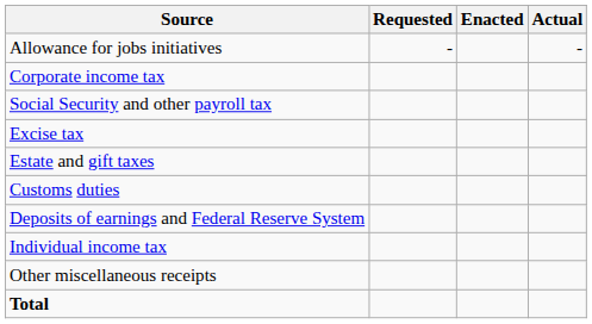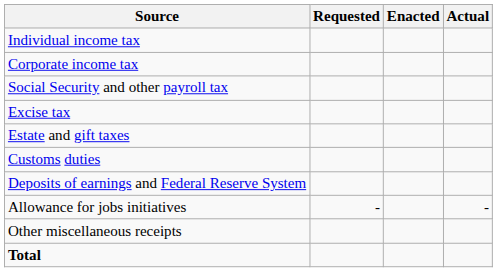 <table class="wikitable sortable">
 <tr>
 <th>Source</th>
 <th>Requested</th>
 <th>Enacted</th>
 <th>Actual</th>
 </tr>
 <tr>
-<td>Allowance for jobs initiatives</td>
-<td style="text-align:right">-</td>
+<td><a href='#'>Individual income tax</a></td>
 <td style="text-align:right"></td>
-<td style="text-align:right">-</td>
+<td style="text-align:right"></td>
+<td style="text-align:right"></td>
 </tr>
 <tr>
 <td><a href='#'>Corporate income tax</a></td>
 <td style="text-align:right"></td>
 <td style="text-align:right"></td>
 <td style="text-align:right"></td>
 </tr>
 <tr>
 <td><a href='#'>Social Security</a> and other <a href='#'>payroll tax</a></td>
 <td style="text-align:right"></td>
 <td style="text-align:right"></td>
 <td style="text-align:right"></td>
 </tr>
 <tr>
 <td><a href='#'>Excise tax</a></td>
 <td style="text-align:right"></td>
 <td style="text-align:right"></td>
 <td style="text-align:right"></td>
 </tr>
 <tr>
 <td><a href='#'>Estate</a> and <a href='#'>gift taxes</a></td>
 <td style="text-align:right"></td>
 <td style="text-align:right"></td>
 <td style="text-align:right"></td>
 </tr>
 <tr>
 <td><a href='#'>Customs</a> <a href='#'>duties</a></td>
 <td style="text-align:right"></td>
 <td style="text-align:right"></td>
 <td style="text-align:right"></td>
 </tr>
 <tr>
 <td><a href='#'>Deposits of earnings</a> and <a href='#'>Federal Reserve System</a></td>
 <td style="text-align:right"></td>
 <td style="text-align:right"></td>
 <td style="text-align:right"></td>
 </tr>
 <tr>
-<td><a href='#'>Individual income tax</a></td>
+<td>Allowance for jobs initiatives</td>
+<td style="text-align:right">-</td>
 <td style="text-align:right"></td>
-<td style="text-align:right"></td>
-<td style="text-align:right"></td>
+<td style="text-align:right">-</td>
 </tr>
 <tr>
 <td>Other miscellaneous receipts</td>
 <td style="text-align:right"></td>
 <td style="text-align:right"></td>
 <td style="text-align:right"></td>
 </tr>
 <tr class="sortbottom">
 <td><strong>Total</strong></td>
 <td style="text-align:right"><strong></strong></td>
 <td style="text-align:right"><strong></strong></td>
 <td style="text-align:right"><strong></strong></td>
 </tr>
 </table>
